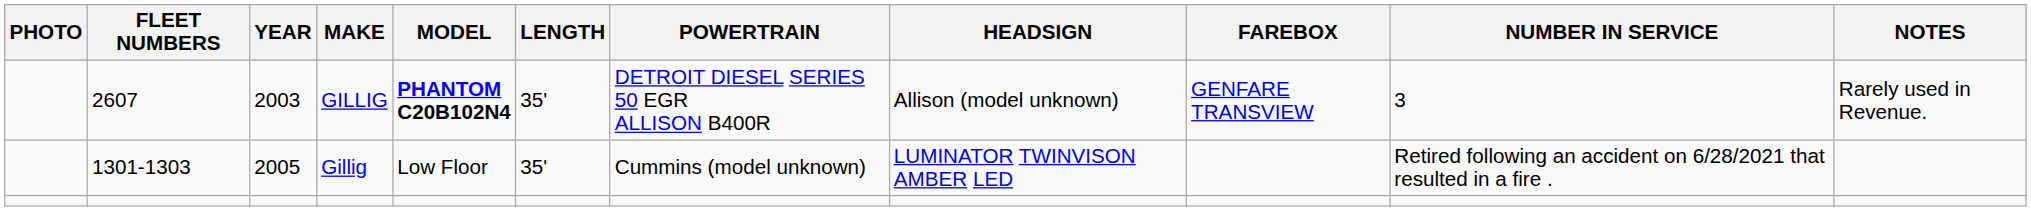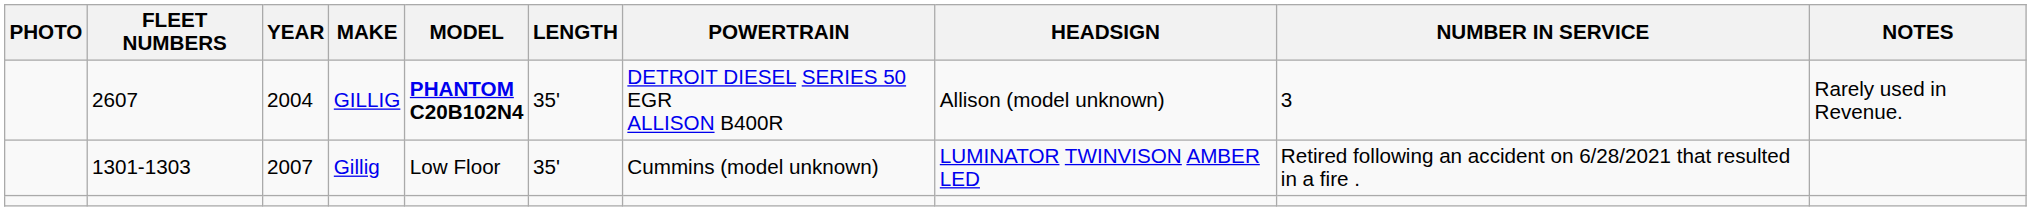 <table class="wikitable">
 <tr>
 <th>PHOTO</th>
 <th>FLEET NUMBERS</th>
 <th>YEAR</th>
 <th>MAKE</th>
 <th>MODEL</th>
 <th>LENGTH</th>
 <th>POWERTRAIN</th>
 <th>HEADSIGN</th>
-<th>FAREBOX</th>
 <th>NUMBER IN SERVICE</th>
 <th>NOTES</th>
 </tr>
 <tr>
 <td></td>
 <td>2607</td>
-<td>2003</td>
+<td>2004</td>
 <td><a href='#'>GILLIG</a></td>
 <td><strong><a href='#'>PHANTOM</a><br>C20B102N4</strong></td>
 <td>35'</td>
 <td><a href='#'>DETROIT DIESEL</a> <a href='#'>SERIES 50</a> EGR<br><a href='#'>ALLISON</a> B400R</td>
 <td>Allison (model unknown)</td>
-<td><a href='#'>GENFARE TRANSVIEW</a></td>
 <td>3</td>
 <td>Rarely used in Revenue.</td>
 </tr>
 <tr>
 <td></td>
 <td>1301-1303</td>
-<td>2005</td>
+<td>2007</td>
 <td><a href='#'>Gillig</a></td>
 <td>Low Floor</td>
 <td>35'</td>
 <td>Cummins (model unknown)</td>
 <td><a href='#'>LUMINATOR</a> <a href='#'>TWINVISON</a> <a href='#'>AMBER</a> <a href='#'>LED</a></td>
-<td></td>
 <td>Retired following an accident on 6/28/2021 that resulted in a fire .</td>
 <td></td>
 </tr>
 <tr>
 <td></td>
 <td></td>
 <td></td>
 <td></td>
 <td></td>
 <td></td>
 <td></td>
 <td></td>
 <td></td>
 <td></td>
-<td></td>
 </tr>
 </table>
